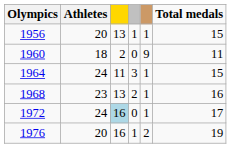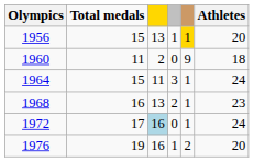 <table class="wikitable">
 <tr>
 <th>Olympics</th>
-<th>Athletes</th>
+<td><strong>Total medals</strong></td>
 <th style="background-color:gold;"></th>
 <th style="background-color:silver;"></th>
 <th style="background-color:#CC9966;"></th>
-<td><strong>Total medals</strong></td>
+<th>Athletes</th>
 </tr>
 <tr align=right>
 <td align=center><a href='#'>1956</a></td>
-<td>20</td>
+<td>15</td>
 <td>13</td>
 <td>1</td>
-<td>1</td>
-<td>15</td>
+<td style="background: gold;">1</td>
+<td>20</td>
 </tr>
 <tr align=right>
 <td align=center><a href='#'>1960</a></td>
-<td>18</td>
+<td>11</td>
 <td>2</td>
 <td>0</td>
 <td>9</td>
-<td>11</td>
+<td>18</td>
 </tr>
 <tr align=right>
 <td align=center><a href='#'>1964</a></td>
-<td>24</td>
+<td>15</td>
 <td>11</td>
 <td>3</td>
 <td>1</td>
-<td>15</td>
+<td>24</td>
 </tr>
 <tr align=right>
 <td align=center><a href='#'>1968</a></td>
-<td>23</td>
+<td>16</td>
 <td>13</td>
 <td>2</td>
 <td>1</td>
-<td>16</td>
+<td>23</td>
 </tr>
 <tr align=right>
 <td align=center><a href='#'>1972</a></td>
-<td>24</td>
+<td>17</td>
 <td style="background: lightblue;">16</td>
 <td>0</td>
 <td>1</td>
-<td>17</td>
+<td>24</td>
 </tr>
 <tr align=right>
 <td align=center><a href='#'>1976</a></td>
-<td>20</td>
+<td>19</td>
 <td>16</td>
 <td>1</td>
 <td>2</td>
-<td>19</td>
+<td>20</td>
 </tr>
 </table>
